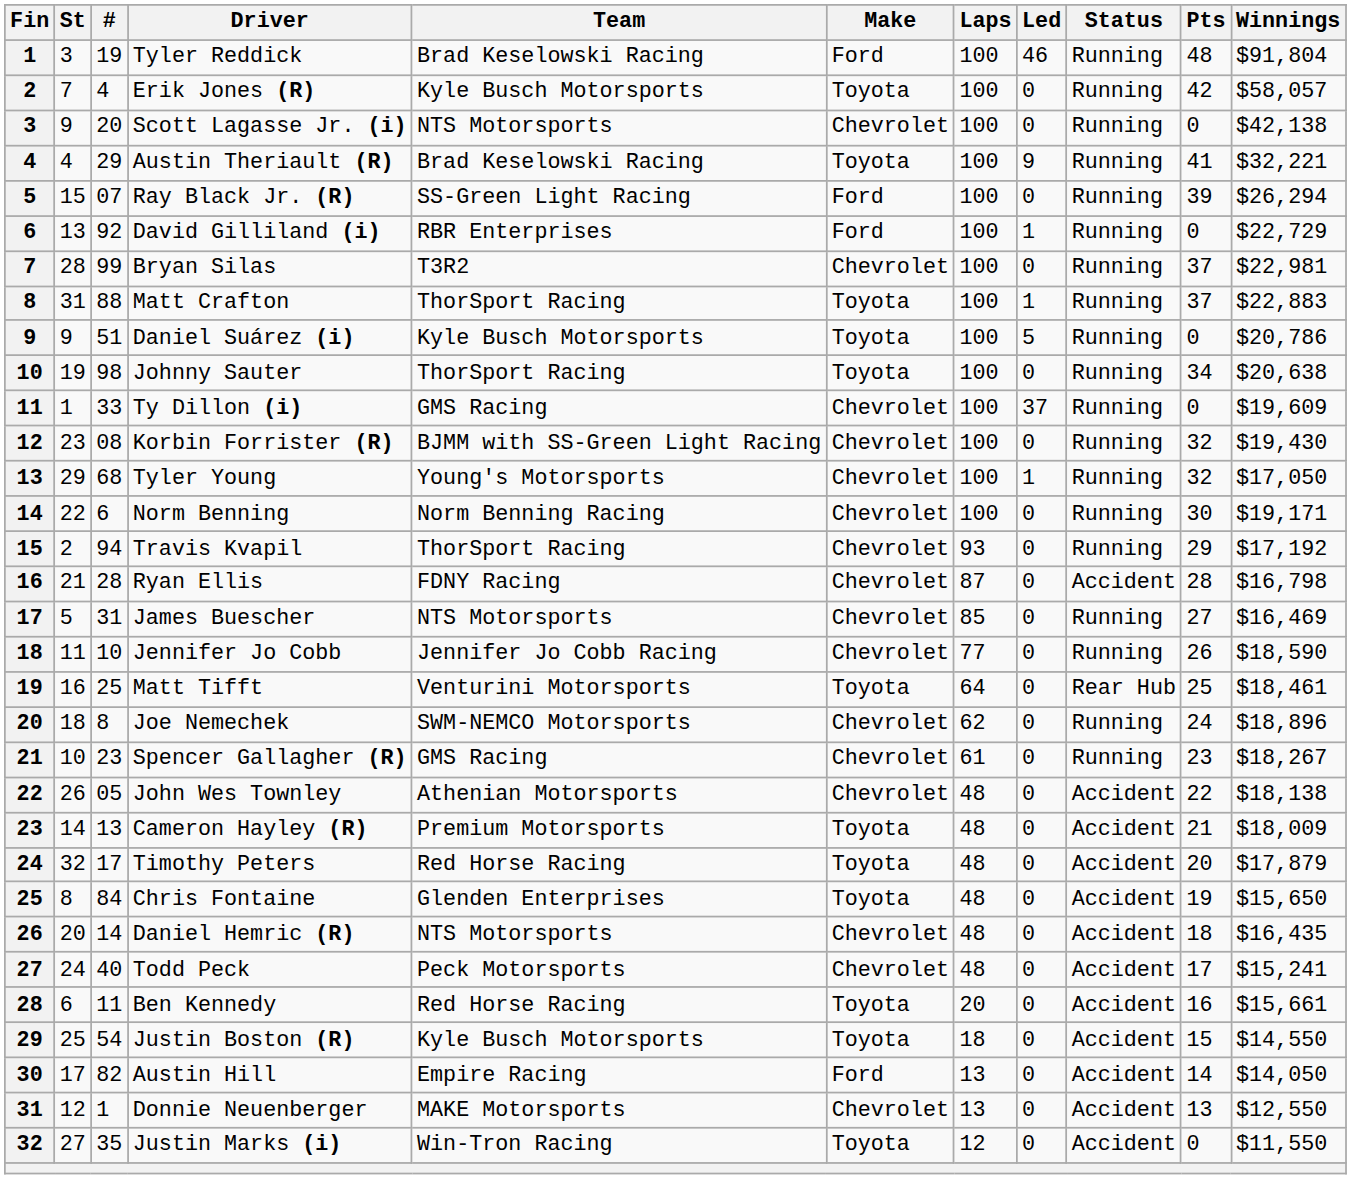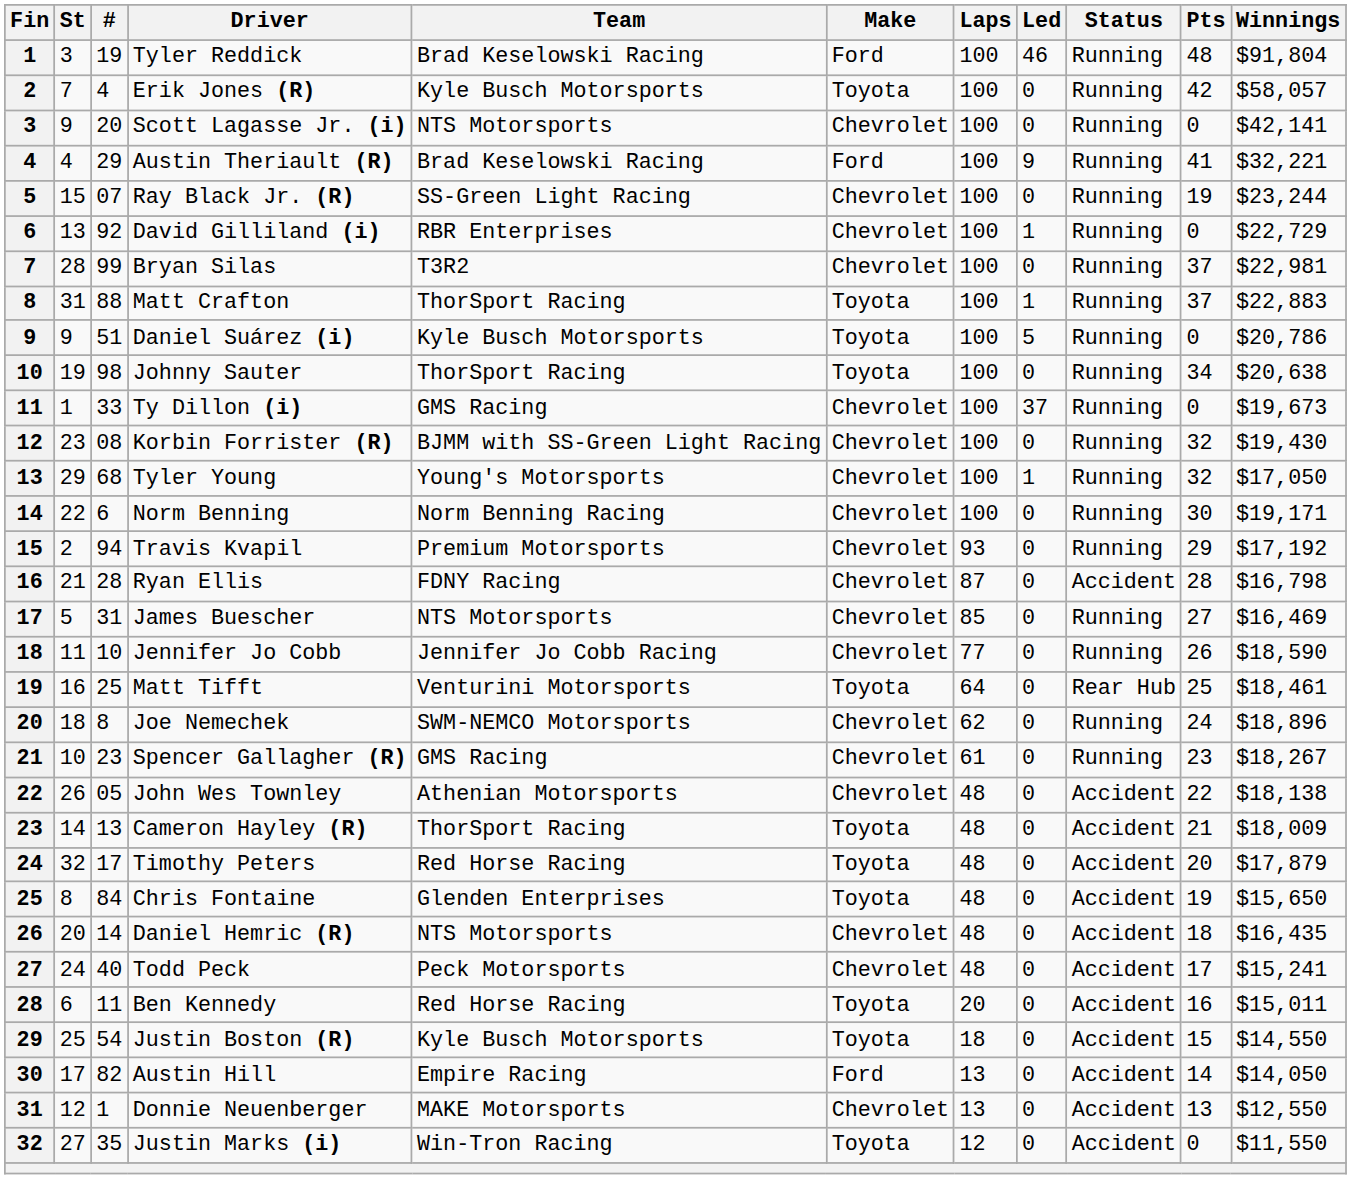 <table class="wikitable" style="font-size:95%">
 <tr>
 <th>Fin</th>
 <th>St</th>
 <th>#</th>
 <th>Driver</th>
 <th>Team</th>
 <th>Make</th>
 <th>Laps</th>
 <th>Led</th>
 <th>Status</th>
 <th>Pts</th>
 <th>Winnings</th>
 </tr>
 <tr>
 <th>1</th>
 <td>3</td>
 <td>19</td>
 <td>Tyler Reddick</td>
 <td>Brad Keselowski Racing</td>
 <td>Ford</td>
 <td>100</td>
 <td>46</td>
 <td>Running</td>
 <td>48</td>
 <td>$91,804</td>
 </tr>
 <tr>
 <th>2</th>
 <td>7</td>
 <td>4</td>
 <td>Erik Jones <strong>(R)</strong></td>
 <td>Kyle Busch Motorsports</td>
 <td>Toyota</td>
 <td>100</td>
 <td>0</td>
 <td>Running</td>
 <td>42</td>
 <td>$58,057</td>
 </tr>
 <tr>
 <th>3</th>
 <td>9</td>
 <td>20</td>
 <td>Scott Lagasse Jr. <strong>(i)</strong></td>
 <td>NTS Motorsports</td>
 <td>Chevrolet</td>
 <td>100</td>
 <td>0</td>
 <td>Running</td>
 <td>0</td>
-<td>$42,138</td>
+<td>$42,141</td>
 </tr>
 <tr>
 <th>4</th>
 <td>4</td>
 <td>29</td>
 <td>Austin Theriault <strong>(R)</strong></td>
 <td>Brad Keselowski Racing</td>
-<td>Toyota</td>
+<td>Ford</td>
 <td>100</td>
 <td>9</td>
 <td>Running</td>
 <td>41</td>
 <td>$32,221</td>
 </tr>
 <tr>
 <th>5</th>
 <td>15</td>
 <td>07</td>
 <td>Ray Black Jr. <strong>(R)</strong></td>
 <td>SS-Green Light Racing</td>
-<td>Ford</td>
+<td>Chevrolet</td>
 <td>100</td>
 <td>0</td>
 <td>Running</td>
-<td>39</td>
-<td>$26,294</td>
+<td>19</td>
+<td>$23,244</td>
 </tr>
 <tr>
 <th>6</th>
 <td>13</td>
 <td>92</td>
 <td>David Gilliland <strong>(i)</strong></td>
 <td>RBR Enterprises</td>
-<td>Ford</td>
+<td>Chevrolet</td>
 <td>100</td>
 <td>1</td>
 <td>Running</td>
 <td>0</td>
 <td>$22,729</td>
 </tr>
 <tr>
 <th>7</th>
 <td>28</td>
 <td>99</td>
 <td>Bryan Silas</td>
 <td>T3R2</td>
 <td>Chevrolet</td>
 <td>100</td>
 <td>0</td>
 <td>Running</td>
 <td>37</td>
 <td>$22,981</td>
 </tr>
 <tr>
 <th>8</th>
 <td>31</td>
 <td>88</td>
 <td>Matt Crafton</td>
 <td>ThorSport Racing</td>
 <td>Toyota</td>
 <td>100</td>
 <td>1</td>
 <td>Running</td>
 <td>37</td>
 <td>$22,883</td>
 </tr>
 <tr>
 <th>9</th>
 <td>9</td>
 <td>51</td>
 <td>Daniel Suárez <strong>(i)</strong></td>
 <td>Kyle Busch Motorsports</td>
 <td>Toyota</td>
 <td>100</td>
 <td>5</td>
 <td>Running</td>
 <td>0</td>
 <td>$20,786</td>
 </tr>
 <tr>
 <th>10</th>
 <td>19</td>
 <td>98</td>
 <td>Johnny Sauter</td>
 <td>ThorSport Racing</td>
 <td>Toyota</td>
 <td>100</td>
 <td>0</td>
 <td>Running</td>
 <td>34</td>
 <td>$20,638</td>
 </tr>
 <tr>
 <th>11</th>
 <td>1</td>
 <td>33</td>
 <td>Ty Dillon <strong>(i)</strong></td>
 <td>GMS Racing</td>
 <td>Chevrolet</td>
 <td>100</td>
 <td>37</td>
 <td>Running</td>
 <td>0</td>
-<td>$19,609</td>
+<td>$19,673</td>
 </tr>
 <tr>
 <th>12</th>
 <td>23</td>
 <td>08</td>
 <td>Korbin Forrister <strong>(R)</strong></td>
 <td>BJMM with SS-Green Light Racing</td>
 <td>Chevrolet</td>
 <td>100</td>
 <td>0</td>
 <td>Running</td>
 <td>32</td>
 <td>$19,430</td>
 </tr>
 <tr>
 <th>13</th>
 <td>29</td>
 <td>68</td>
 <td>Tyler Young</td>
 <td>Young's Motorsports</td>
 <td>Chevrolet</td>
 <td>100</td>
 <td>1</td>
 <td>Running</td>
 <td>32</td>
 <td>$17,050</td>
 </tr>
 <tr>
 <th>14</th>
 <td>22</td>
 <td>6</td>
 <td>Norm Benning</td>
 <td>Norm Benning Racing</td>
 <td>Chevrolet</td>
 <td>100</td>
 <td>0</td>
 <td>Running</td>
 <td>30</td>
 <td>$19,171</td>
 </tr>
 <tr>
 <th>15</th>
 <td>2</td>
 <td>94</td>
 <td>Travis Kvapil</td>
-<td>ThorSport Racing</td>
+<td>Premium Motorsports</td>
 <td>Chevrolet</td>
 <td>93</td>
 <td>0</td>
 <td>Running</td>
 <td>29</td>
 <td>$17,192</td>
 </tr>
 <tr>
 <th>16</th>
 <td>21</td>
 <td>28</td>
 <td>Ryan Ellis</td>
 <td>FDNY Racing</td>
 <td>Chevrolet</td>
 <td>87</td>
 <td>0</td>
 <td>Accident</td>
 <td>28</td>
 <td>$16,798</td>
 </tr>
 <tr>
 <th>17</th>
 <td>5</td>
 <td>31</td>
 <td>James Buescher</td>
 <td>NTS Motorsports</td>
 <td>Chevrolet</td>
 <td>85</td>
 <td>0</td>
 <td>Running</td>
 <td>27</td>
 <td>$16,469</td>
 </tr>
 <tr>
 <th>18</th>
 <td>11</td>
 <td>10</td>
 <td>Jennifer Jo Cobb</td>
 <td>Jennifer Jo Cobb Racing</td>
 <td>Chevrolet</td>
 <td>77</td>
 <td>0</td>
 <td>Running</td>
 <td>26</td>
 <td>$18,590</td>
 </tr>
 <tr>
 <th>19</th>
 <td>16</td>
 <td>25</td>
 <td>Matt Tifft</td>
 <td>Venturini Motorsports</td>
 <td>Toyota</td>
 <td>64</td>
 <td>0</td>
 <td>Rear Hub</td>
 <td>25</td>
 <td>$18,461</td>
 </tr>
 <tr>
 <th>20</th>
 <td>18</td>
 <td>8</td>
 <td>Joe Nemechek</td>
 <td>SWM-NEMCO Motorsports</td>
 <td>Chevrolet</td>
 <td>62</td>
 <td>0</td>
 <td>Running</td>
 <td>24</td>
 <td>$18,896</td>
 </tr>
 <tr>
 <th>21</th>
 <td>10</td>
 <td>23</td>
 <td>Spencer Gallagher <strong>(R)</strong></td>
 <td>GMS Racing</td>
 <td>Chevrolet</td>
 <td>61</td>
 <td>0</td>
 <td>Running</td>
 <td>23</td>
 <td>$18,267</td>
 </tr>
 <tr>
 <th>22</th>
 <td>26</td>
 <td>05</td>
 <td>John Wes Townley</td>
 <td>Athenian Motorsports</td>
 <td>Chevrolet</td>
 <td>48</td>
 <td>0</td>
 <td>Accident</td>
 <td>22</td>
 <td>$18,138</td>
 </tr>
 <tr>
 <th>23</th>
 <td>14</td>
 <td>13</td>
 <td>Cameron Hayley <strong>(R)</strong></td>
-<td>Premium Motorsports</td>
+<td>ThorSport Racing</td>
 <td>Toyota</td>
 <td>48</td>
 <td>0</td>
 <td>Accident</td>
 <td>21</td>
 <td>$18,009</td>
 </tr>
 <tr>
 <th>24</th>
 <td>32</td>
 <td>17</td>
 <td>Timothy Peters</td>
 <td>Red Horse Racing</td>
 <td>Toyota</td>
 <td>48</td>
 <td>0</td>
 <td>Accident</td>
 <td>20</td>
 <td>$17,879</td>
 </tr>
 <tr>
 <th>25</th>
 <td>8</td>
 <td>84</td>
 <td>Chris Fontaine</td>
 <td>Glenden Enterprises</td>
 <td>Toyota</td>
 <td>48</td>
 <td>0</td>
 <td>Accident</td>
 <td>19</td>
 <td>$15,650</td>
 </tr>
 <tr>
 <th>26</th>
 <td>20</td>
 <td>14</td>
 <td>Daniel Hemric <strong>(R)</strong></td>
 <td>NTS Motorsports</td>
 <td>Chevrolet</td>
 <td>48</td>
 <td>0</td>
 <td>Accident</td>
 <td>18</td>
 <td>$16,435</td>
 </tr>
 <tr>
 <th>27</th>
 <td>24</td>
 <td>40</td>
 <td>Todd Peck</td>
 <td>Peck Motorsports</td>
 <td>Chevrolet</td>
 <td>48</td>
 <td>0</td>
 <td>Accident</td>
 <td>17</td>
 <td>$15,241</td>
 </tr>
 <tr>
 <th>28</th>
 <td>6</td>
 <td>11</td>
 <td>Ben Kennedy</td>
 <td>Red Horse Racing</td>
 <td>Toyota</td>
 <td>20</td>
 <td>0</td>
 <td>Accident</td>
 <td>16</td>
-<td>$15,661</td>
+<td>$15,011</td>
 </tr>
 <tr>
 <th>29</th>
 <td>25</td>
 <td>54</td>
 <td>Justin Boston <strong>(R)</strong></td>
 <td>Kyle Busch Motorsports</td>
 <td>Toyota</td>
 <td>18</td>
 <td>0</td>
 <td>Accident</td>
 <td>15</td>
 <td>$14,550</td>
 </tr>
 <tr>
 <th>30</th>
 <td>17</td>
 <td>82</td>
 <td>Austin Hill</td>
 <td>Empire Racing</td>
 <td>Ford</td>
 <td>13</td>
 <td>0</td>
 <td>Accident</td>
 <td>14</td>
 <td>$14,050</td>
 </tr>
 <tr>
 <th>31</th>
 <td>12</td>
 <td>1</td>
 <td>Donnie Neuenberger</td>
 <td>MAKE Motorsports</td>
 <td>Chevrolet</td>
 <td>13</td>
 <td>0</td>
 <td>Accident</td>
 <td>13</td>
 <td>$12,550</td>
 </tr>
 <tr>
 <th>32</th>
 <td>27</td>
 <td>35</td>
 <td>Justin Marks <strong>(i)</strong></td>
 <td>Win-Tron Racing</td>
 <td>Toyota</td>
 <td>12</td>
 <td>0</td>
 <td>Accident</td>
 <td>0</td>
 <td>$11,550</td>
 </tr>
 <tr>
 <th colspan="11"></th>
 </tr>
 </table>
